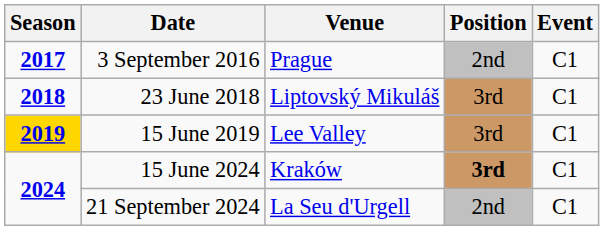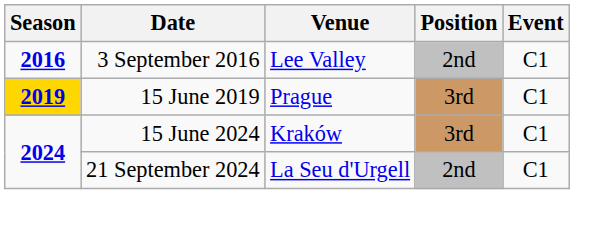 <table class="wikitable" style="text-align:center; font-size:95%;">
 <tr>
 <th>Season</th>
 <th>Date</th>
 <th>Venue</th>
 <th>Position</th>
 <th>Event</th>
 </tr>
 <tr>
-<td><strong><a href='#'>2017</a></strong></td>
+<td><strong><a href='#'>2016</a></strong></td>
 <td align=right>3 September 2016</td>
-<td align=left><a href='#'>Prague</a></td>
+<td align=left><a href='#'>Lee Valley</a></td>
 <td bgcolor=silver>2nd</td>
-<td>C1</td>
-</tr>
-<tr>
-<td><strong><a href='#'>2018</a></strong></td>
-<td align=right>23 June 2018</td>
-<td align=left><a href='#'>Liptovský Mikuláš</a></td>
-<td bgcolor=cc9966>3rd</td>
 <td>C1</td>
 </tr>
 <tr>
 <td style="background: gold;"><strong><a href='#'>2019</a></strong></td>
 <td align=right>15 June 2019</td>
-<td align=left><a href='#'>Lee Valley</a></td>
+<td align=left><a href='#'>Prague</a></td>
 <td bgcolor=cc9966>3rd</td>
 <td>C1</td>
 </tr>
 <tr>
 <td rowspan=2><strong><a href='#'>2024</a></strong></td>
 <td align=right>15 June 2024</td>
 <td align=left><a href='#'>Kraków</a></td>
-<td bgcolor=cc9966><strong>3rd</strong></td>
+<td bgcolor=cc9966>3rd</td>
 <td>C1</td>
 </tr>
 <tr>
 <td align=right>21 September 2024</td>
 <td align=left><a href='#'>La Seu d'Urgell</a></td>
 <td bgcolor=silver>2nd</td>
 <td>C1</td>
 </tr>
 </table>
